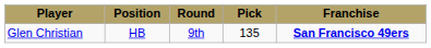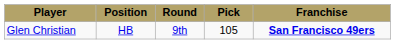 <table class="wikitable" style="text-align:center" width="45%">
 <tr style="background:#B3A369;color:black;">
 <td><strong>Player</strong></td>
 <td><strong>Position</strong></td>
 <td><strong>Round</strong></td>
 <td>  <strong>Pick</strong>  </td>
 <td><strong>Franchise</strong></td>
 </tr>
 <tr>
 <td align=left><a href='#'>Glen Christian</a></td>
 <td><a href='#'>HB</a></td>
 <td><a href='#'>9th</a></td>
-<td>135</td>
+<td>105</td>
 <td><strong><a href='#'>San Francisco 49ers</a></strong></td>
 </tr>
 </table>
